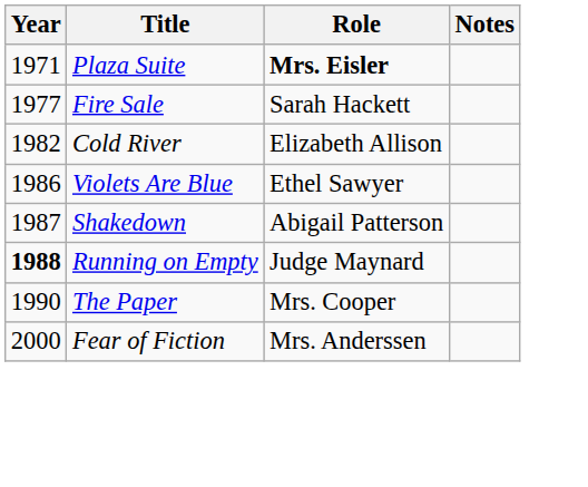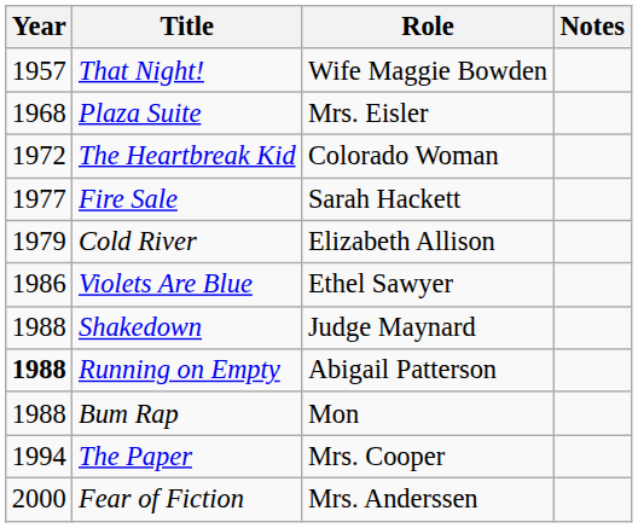 <table class="wikitable">
 <tr>
 <th>Year</th>
 <th>Title</th>
 <th>Role</th>
 <th>Notes</th>
 </tr>
 <tr>
-<td>1971</td>
+<td>1957</td>
+<td><em><a href='#'>That Night!</a></em></td>
+<td>Wife Maggie Bowden</td>
+<td></td>
+</tr>
+<tr>
+<td>1968</td>
 <td><em><a href='#'>Plaza Suite</a></em></td>
-<td><strong>Mrs. Eisler</strong></td>
+<td>Mrs. Eisler</td>
+<td></td>
+</tr>
+<tr>
+<td>1972</td>
+<td><em><a href='#'>The Heartbreak Kid</a></em></td>
+<td>Colorado Woman</td>
 <td></td>
 </tr>
 <tr>
 <td>1977</td>
 <td><em><a href='#'>Fire Sale</a></em></td>
 <td>Sarah Hackett</td>
 <td></td>
 </tr>
 <tr>
-<td>1982</td>
+<td>1979</td>
 <td><em>Cold River</em></td>
 <td>Elizabeth Allison</td>
 <td></td>
 </tr>
 <tr>
 <td>1986</td>
 <td><em><a href='#'>Violets Are Blue</a></em></td>
 <td>Ethel Sawyer</td>
 <td></td>
 </tr>
 <tr>
-<td>1987</td>
+<td>1988</td>
 <td><em><a href='#'>Shakedown</a></em></td>
-<td>Abigail Patterson</td>
+<td>Judge Maynard</td>
 <td></td>
 </tr>
 <tr>
 <td><strong>1988</strong></td>
 <td><em><a href='#'>Running on Empty</a></em></td>
-<td>Judge Maynard</td>
+<td>Abigail Patterson</td>
 <td></td>
 </tr>
 <tr>
-<td>1990</td>
+<td>1988</td>
+<td><em>Bum Rap</em></td>
+<td>Mon</td>
+<td></td>
+</tr>
+<tr>
+<td>1994</td>
 <td><em><a href='#'>The Paper</a></em></td>
 <td>Mrs. Cooper</td>
 <td></td>
 </tr>
 <tr>
 <td>2000</td>
 <td><em>Fear of Fiction</em></td>
 <td>Mrs. Anderssen</td>
 <td></td>
 </tr>
 </table>
